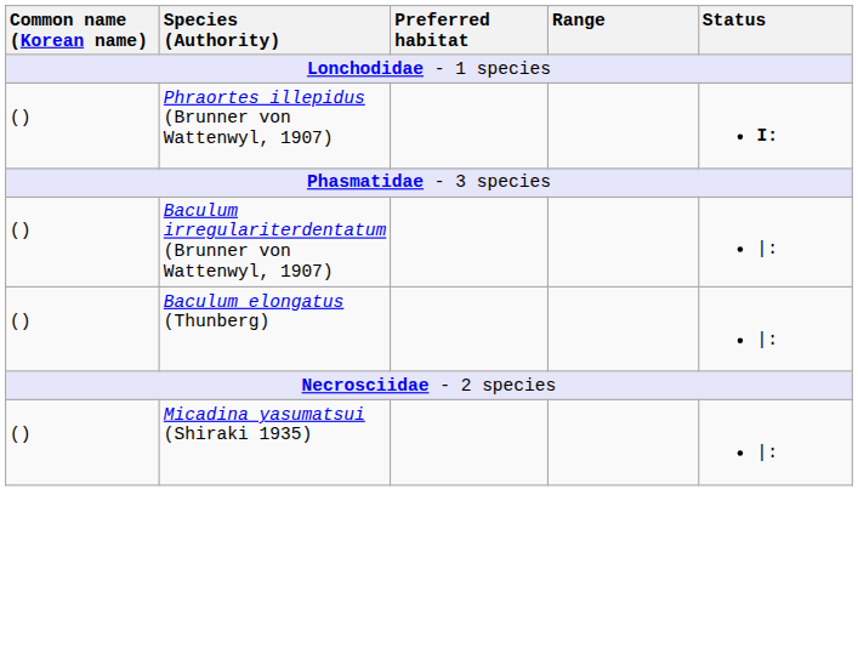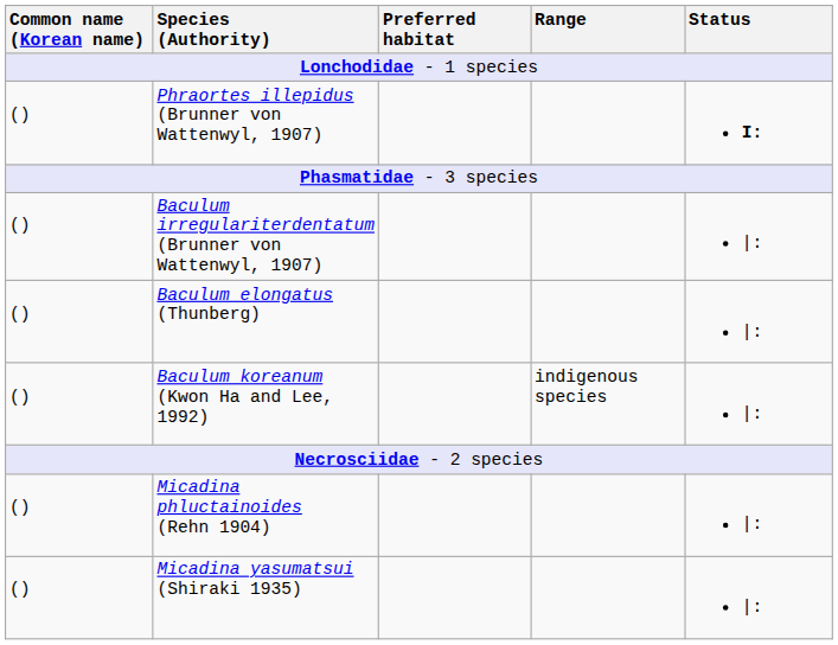 <table width=100% class="wikitable">
 <tr valign="top" bgcolor="">
 <th width=20% style="text-align:left">Common name<br>(<a href='#'>Korean</a> name)</th>
 <th width=20% style="text-align:left">Species<br>(Authority)</th>
 <th width=20% style="text-align:left">Preferred habitat</th>
 <th width=20% style="text-align:left">Range</th>
 <th width=20% style="text-align:left">Status</th>
 </tr>
 <tr>
 <td colspan=5 style="background:lavender;text-align:center;"><strong><a href='#'>Lonchodidae</a></strong> - 1 species</td>
 </tr>
 <tr valign="top">
 <td><br>()</td>
 <td><em><a href='#'>Phraortes illepidus</a></em><br>(Brunner von Wattenwyl, 1907)</td>
 <td></td>
 <td></td>
 <td><strong><br><ul><li>I:</li></ul></strong></td>
 </tr>
 <tr>
 <td colspan=5 style="background:lavender;text-align:center;"><strong><a href='#'>Phasmatidae</a></strong> - 3 species</td>
 </tr>
 <tr valign="top">
 <td><br>()</td>
 <td><em><a href='#'>Baculum irregulariterdentatum</a></em><br>(Brunner von Wattenwyl, 1907)</td>
 <td></td>
 <td></td>
 <td><br><ul><li>|:</li></ul></td>
 </tr>
 <tr valign="top">
 <td><br>()</td>
 <td><em><a href='#'>Baculum elongatus</a></em><br>(Thunberg)</td>
 <td></td>
 <td></td>
 <td><br><ul><li>|:</li></ul></td>
 </tr>
+<tr valign="top">
+<td><br>()</td>
+<td><em><a href='#'>Baculum koreanum</a></em><br>(Kwon Ha and Lee, 1992)</td>
+<td></td>
+<td>indigenous species</td>
+<td><br><ul><li>|:</li></ul></td>
+</tr>
 <tr>
 <td colspan=5 style="background:lavender;text-align:center;"><strong><a href='#'>Necrosciidae</a></strong> - 2 species</td>
+</tr>
+<tr valign="top">
+<td><br>()</td>
+<td><em><a href='#'>Micadina phluctainoides</a></em><br>(Rehn 1904)</td>
+<td></td>
+<td></td>
+<td><br><ul><li>|:</li></ul></td>
 </tr>
 <tr valign="top">
 <td><br>()</td>
 <td><em><a href='#'>Micadina yasumatsui</a></em><br>(Shiraki 1935)</td>
 <td></td>
 <td></td>
 <td><br><ul><li>|:</li></ul></td>
 </tr>
 </table>
